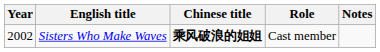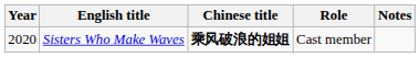 <table class="wikitable">
 <tr>
 <th>Year</th>
 <th>English title</th>
 <th>Chinese title</th>
 <th>Role</th>
 <th>Notes</th>
 </tr>
 <tr>
-<td>2002</td>
+<td>2020</td>
 <td><em><a href='#'>Sisters Who Make Waves</a></em></td>
 <td><strong>乘风破浪的姐姐</strong></td>
 <td>Cast member</td>
 <td></td>
 </tr>
 </table>
